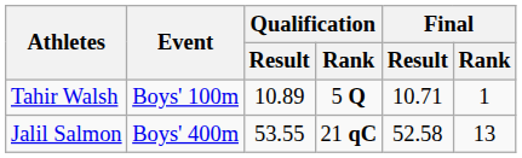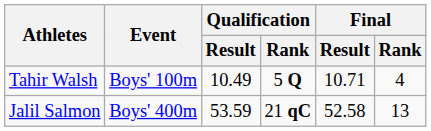 <table class="wikitable" border="1" style="font-size:90%">
 <tr>
 <th rowspan=2>Athletes</th>
 <th rowspan=2>Event</th>
 <th colspan=2>Qualification</th>
 <th colspan=2>Final</th>
 </tr>
 <tr>
 <th>Result</th>
 <th>Rank</th>
 <th>Result</th>
 <th>Rank</th>
 </tr>
 <tr>
 <td><a href='#'>Tahir Walsh</a></td>
 <td><a href='#'>Boys' 100m</a></td>
-<td align=center>10.89</td>
+<td align=center>10.49</td>
 <td align=center>5 <strong>Q</strong></td>
 <td align=center>10.71</td>
-<td align=center>1</td>
+<td align=center>4</td>
 </tr>
 <tr>
 <td><a href='#'>Jalil Salmon</a></td>
 <td><a href='#'>Boys' 400m</a></td>
-<td align=center>53.55</td>
+<td align=center>53.59</td>
 <td align=center>21 <strong>qC</strong></td>
 <td align=center>52.58</td>
 <td align=center>13</td>
 </tr>
 </table>
